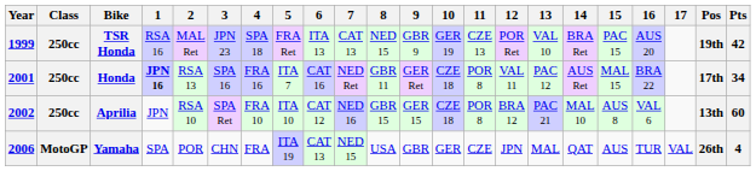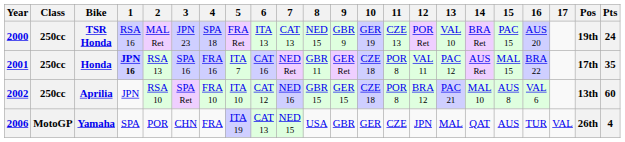 <table class="wikitable" style="text-align:center">
 <tr>
 <th>Year</th>
 <th>Class</th>
 <th>Bike</th>
 <th>1</th>
 <th>2</th>
 <th>3</th>
 <th>4</th>
 <th>5</th>
 <th>6</th>
 <th>7</th>
 <th>8</th>
 <th>9</th>
 <th>10</th>
 <th>11</th>
 <th>12</th>
 <th>13</th>
 <th>14</th>
 <th>15</th>
 <th>16</th>
 <th>17</th>
 <th>Pos</th>
 <th>Pts</th>
 </tr>
 <tr>
-<th align="left"><a href='#'>1999</a></th>
+<th align="left"><a href='#'>2000</a></th>
 <th align="left">250cc</th>
 <th align="left"><a href='#'>TSR Honda</a></th>
 <td style="background:#cfcfff;"><a href='#'>RSA</a><br><small>16</small></td>
 <td style="background:#efcfff;"><a href='#'>MAL</a><br><small>Ret</small></td>
 <td style="background:#cfcfff;"><a href='#'>JPN</a><br><small>23</small></td>
 <td style="background:#cfcfff;"><a href='#'>SPA</a><br><small>18</small></td>
 <td style="background:#efcfff;"><a href='#'>FRA</a><br><small>Ret</small></td>
 <td style="background:#dfffdf;"><a href='#'>ITA</a><br><small>13</small></td>
 <td style="background:#dfffdf;"><a href='#'>CAT</a><br><small>13</small></td>
 <td style="background:#dfffdf;"><a href='#'>NED</a><br><small>15</small></td>
 <td style="background:#dfffdf;"><a href='#'>GBR</a><br><small>9</small></td>
 <td style="background:#cfcfff;"><a href='#'>GER</a><br><small>19</small></td>
 <td style="background:#dfffdf;"><a href='#'>CZE</a><br><small>13</small></td>
 <td style="background:#efcfff;"><a href='#'>POR</a><br><small>Ret</small></td>
 <td style="background:#dfffdf;"><a href='#'>VAL</a><br><small>10</small></td>
 <td style="background:#efcfff;"><a href='#'>BRA</a><br><small>Ret</small></td>
 <td style="background:#dfffdf;"><a href='#'>PAC</a><br><small>15</small></td>
 <td style="background:#cfcfff;"><a href='#'>AUS</a><br><small>20</small></td>
 <td></td>
 <th>19th</th>
-<th>42</th>
+<th>24</th>
 </tr>
 <tr>
 <th align="left"><a href='#'>2001</a></th>
 <th align="left">250cc</th>
 <th align="left"><a href='#'>Honda</a></th>
 <td style="background:#cfcfff;"><strong><a href='#'>JPN</a><br><small>16</small></strong></td>
 <td style="background:#dfffdf;"><a href='#'>RSA</a><br><small>13</small></td>
 <td style="background:#cfcfff;"><a href='#'>SPA</a><br><small>16</small></td>
 <td style="background:#cfcfff;"><a href='#'>FRA</a><br><small>16</small></td>
 <td style="background:#dfffdf;"><a href='#'>ITA</a><br><small>7</small></td>
 <td style="background:#cfcfff;"><a href='#'>CAT</a><br><small>16</small></td>
 <td style="background:#efcfff;"><a href='#'>NED</a><br><small>Ret</small></td>
 <td style="background:#dfffdf;"><a href='#'>GBR</a><br><small>11</small></td>
 <td style="background:#efcfff;"><a href='#'>GER</a><br><small>Ret</small></td>
 <td style="background:#cfcfff;"><a href='#'>CZE</a><br><small>18</small></td>
 <td style="background:#dfffdf;"><a href='#'>POR</a><br><small>8</small></td>
 <td style="background:#dfffdf;"><a href='#'>VAL</a><br><small>11</small></td>
 <td style="background:#dfffdf;"><a href='#'>PAC</a><br><small>12</small></td>
 <td style="background:#efcfff;"><a href='#'>AUS</a><br><small>Ret</small></td>
 <td style="background:#dfffdf;"><a href='#'>MAL</a><br><small>15</small></td>
 <td style="background:#cfcfff;"><a href='#'>BRA</a><br><small>22</small></td>
 <td></td>
 <th>17th</th>
-<th>34</th>
+<th>35</th>
 </tr>
 <tr>
 <th align="left"><a href='#'>2002</a></th>
 <th align="left">250cc</th>
 <th align="left"><a href='#'>Aprilia</a></th>
 <td><a href='#'>JPN</a></td>
 <td style="background:#dfffdf;"><a href='#'>RSA</a><br><small>10</small></td>
 <td style="background:#efcfff;"><a href='#'>SPA</a><br><small>Ret</small></td>
 <td style="background:#dfffdf;"><a href='#'>FRA</a><br><small>10</small></td>
 <td style="background:#dfffdf;"><a href='#'>ITA</a><br><small>10</small></td>
 <td style="background:#dfffdf;"><a href='#'>CAT</a><br><small>12</small></td>
 <td style="background:#cfcfff;"><a href='#'>NED</a><br><small>16</small></td>
 <td style="background:#dfffdf;"><a href='#'>GBR</a><br><small>15</small></td>
 <td style="background:#dfffdf;"><a href='#'>GER</a><br><small>15</small></td>
 <td style="background:#cfcfff;"><a href='#'>CZE</a><br><small>18</small></td>
 <td style="background:#dfffdf;"><a href='#'>POR</a><br><small>8</small></td>
 <td style="background:#dfffdf;"><a href='#'>BRA</a><br><small>12</small></td>
 <td style="background:#cfcfff;"><a href='#'>PAC</a><br><small>21</small></td>
 <td style="background:#dfffdf;"><a href='#'>MAL</a><br><small>10</small></td>
 <td style="background:#dfffdf;"><a href='#'>AUS</a><br><small>8</small></td>
 <td style="background:#dfffdf;"><a href='#'>VAL</a><br><small>6</small></td>
 <td></td>
 <th>13th</th>
 <th>60</th>
 </tr>
 <tr>
 <th align="left"><a href='#'>2006</a></th>
 <th align="left">MotoGP</th>
 <th align="left"><a href='#'>Yamaha</a></th>
 <td><a href='#'>SPA</a></td>
 <td><a href='#'>POR</a></td>
 <td><a href='#'>CHN</a></td>
 <td><a href='#'>FRA</a></td>
 <td style="background:#cfcfff;"><a href='#'>ITA</a><br><small>19</small></td>
 <td style="background:#dfffdf;"><a href='#'>CAT</a><br><small>13</small></td>
 <td style="background:#dfffdf;"><a href='#'>NED</a><br><small>15</small></td>
 <td><a href='#'>USA</a></td>
 <td><a href='#'>GBR</a></td>
 <td><a href='#'>GER</a></td>
 <td><a href='#'>CZE</a></td>
 <td><a href='#'>JPN</a></td>
 <td><a href='#'>MAL</a></td>
 <td><a href='#'>QAT</a></td>
 <td><a href='#'>AUS</a></td>
 <td><a href='#'>TUR</a></td>
 <td><a href='#'>VAL</a></td>
 <th>26th</th>
 <th>4</th>
 </tr>
 </table>
